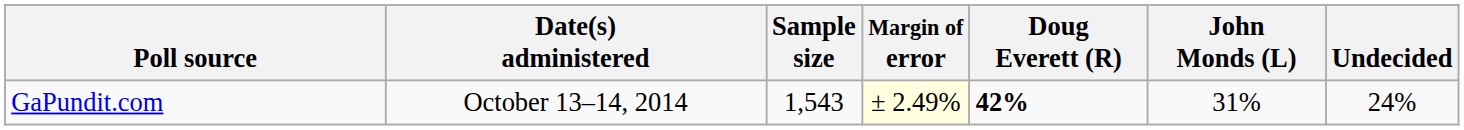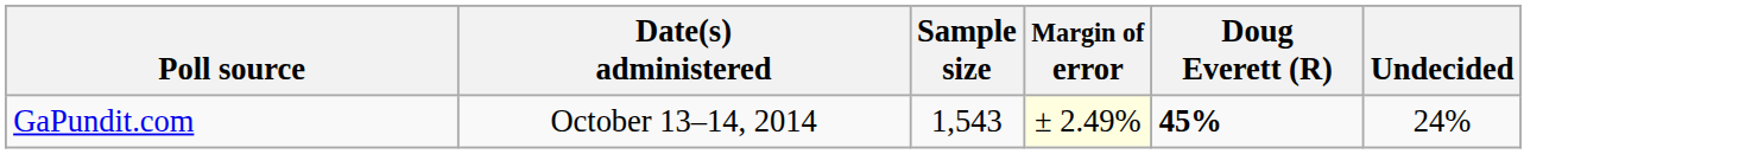 <table class="wikitable" style="font-size:90%">
 <tr valign= bottom>
 <th style="width:200px;">Poll source</th>
 <th style="width:200px;">Date(s)<br>administered</th>
 <th class=small>Sample<br>size</th>
 <th class=small><small>Margin of</small><br>error</th>
 <th style="width:90px;">Doug<br>Everett (R)</th>
-<th style="width:90px;">John<br>Monds (L)</th>
 <th style="width:40px;">Undecided</th>
 </tr>
 <tr>
 <td><a href='#'>GaPundit.com</a></td>
 <td align=center>October 13–14, 2014</td>
 <td align=center>1,543</td>
 <td align=center style="background: lightyellow;">± 2.49%</td>
-<td><strong>42%</strong></td>
-<td align=center>31%</td>
+<td><strong>45%</strong></td>
 <td align=center>24%</td>
 </tr>
 </table>
